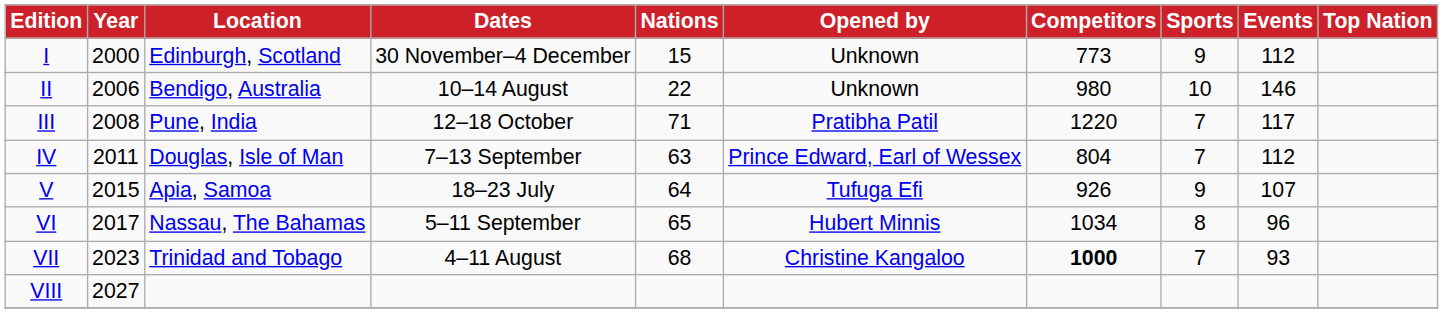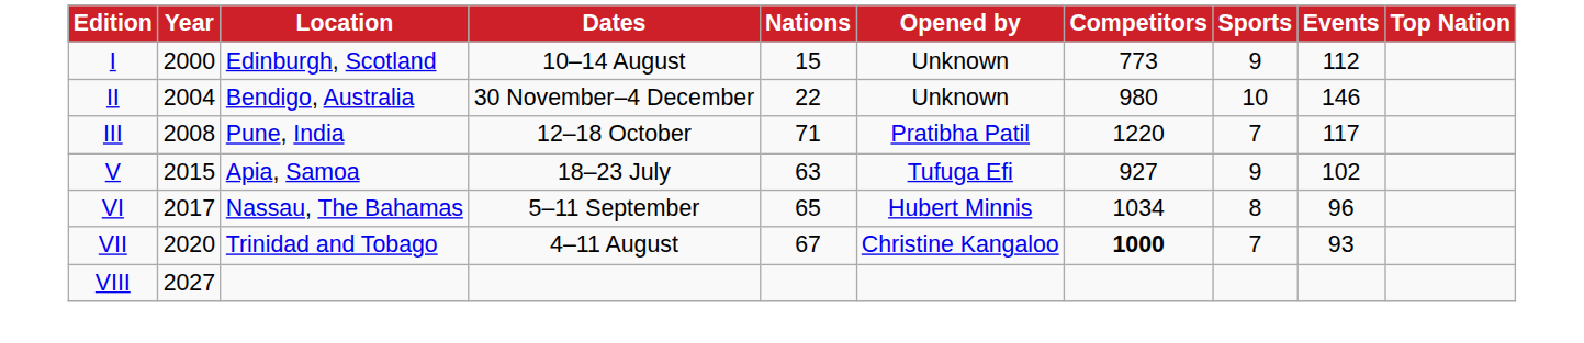 <table class="wikitable" style="margin: 1em auto;">
 <tr>
 <th rowspan=1 style="background:#ce2029; color:white;">Edition</th>
 <th rowspan=1 style="background:#ce2029; color:white;">Year</th>
 <th rowspan=1 style="background:#ce2029; color:white;">Location</th>
 <th rowspan=1 style="background:#ce2029; color:white;">Dates</th>
 <th rowspan=1 style="background:#ce2029; color:white;">Nations</th>
 <th rowspan=1 style="background:#ce2029; color:white;">Opened by</th>
 <th rowspan=1 style="background:#ce2029; color:white;">Competitors</th>
 <th rowspan=1 style="background:#ce2029; color:white;">Sports</th>
 <th rowspan=1 style="background:#ce2029; color:white;">Events</th>
 <th rowspan=1 style="background:#ce2029; color:white;">Top Nation</th>
 </tr>
 <tr>
 <td align=center><a href='#'>I</a></td>
 <td align=center>2000</td>
 <td> <a href='#'>Edinburgh</a>, <a href='#'>Scotland</a></td>
-<td align=center>30 November–4 December</td>
+<td align=center>10–14 August</td>
 <td align=center>15</td>
 <td align=center>Unknown</td>
 <td align=center>773</td>
 <td align=center>9</td>
 <td align=center>112</td>
 <td></td>
 </tr>
 <tr>
 <td align=center><a href='#'>II</a></td>
-<td align=center>2006</td>
+<td align=center>2004</td>
 <td> <a href='#'>Bendigo</a>, <a href='#'>Australia</a></td>
-<td align=center>10–14 August</td>
+<td align=center>30 November–4 December</td>
 <td align=center>22</td>
 <td align=center>Unknown</td>
 <td align=center>980</td>
 <td align=center>10</td>
 <td align=center>146</td>
 <td></td>
 </tr>
 <tr>
 <td align=center><a href='#'>III</a></td>
 <td align=center>2008</td>
 <td> <a href='#'>Pune</a>, <a href='#'>India</a></td>
 <td align=center>12–18 October</td>
 <td align=center>71</td>
 <td align=center><a href='#'>Pratibha Patil</a></td>
 <td align=center>1220</td>
 <td align=center>7</td>
 <td align=center>117</td>
 <td></td>
 </tr>
 <tr>
-<td align=center><a href='#'>IV</a></td>
-<td align=center>2011</td>
-<td> <a href='#'>Douglas</a>, <a href='#'>Isle of Man</a></td>
-<td align=center>7–13 September</td>
-<td align=center>63</td>
-<td align=center><a href='#'>Prince Edward, Earl of Wessex</a></td>
-<td align=center>804</td>
-<td align=center>7</td>
-<td align=center>112</td>
-<td></td>
-</tr>
-<tr>
 <td align=center><a href='#'>V</a></td>
 <td align=center>2015</td>
 <td> <a href='#'>Apia</a>, <a href='#'>Samoa</a></td>
 <td align=center>18–23 July</td>
-<td align=center>64</td>
+<td align=center>63</td>
 <td align=center><a href='#'>Tufuga Efi</a></td>
-<td align=center>926</td>
+<td align=center>927</td>
 <td align=center>9</td>
-<td align=center>107</td>
+<td align=center>102</td>
 <td></td>
 </tr>
 <tr>
 <td align=center><a href='#'>VI</a></td>
 <td align=center>2017</td>
 <td> <a href='#'>Nassau</a>, <a href='#'>The Bahamas</a></td>
 <td align=center>5–11 September</td>
 <td align=center>65</td>
 <td align=center><a href='#'>Hubert Minnis</a></td>
 <td align=center>1034</td>
 <td align=center>8</td>
 <td align=center>96</td>
 <td></td>
 </tr>
 <tr>
 <td align=center><a href='#'>VII</a></td>
-<td align=center>2023</td>
+<td align=center>2020</td>
 <td> <a href='#'>Trinidad and Tobago</a></td>
 <td align=center>4–11 August</td>
-<td align=center>68</td>
+<td align=center>67</td>
 <td align=center><a href='#'>Christine Kangaloo</a></td>
 <td align=center><strong>1000</strong></td>
 <td align=center>7</td>
 <td align=center>93</td>
 <td></td>
 </tr>
 <tr>
 <td align=center><a href='#'>VIII</a></td>
 <td>2027</td>
 <td></td>
 <td></td>
 <td></td>
 <td></td>
 <td></td>
 <td></td>
 <td></td>
 <td></td>
 </tr>
 <tr>
 </tr>
 </table>
